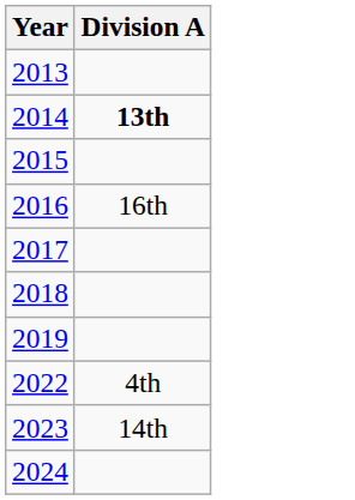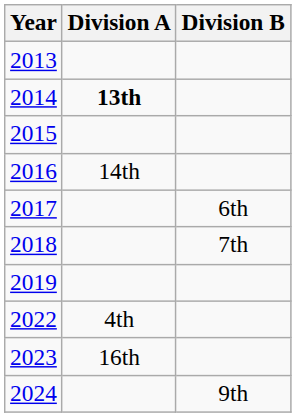 <table class="wikitable" style="text-align:center">
 <tr>
 <th>Year</th>
 <th>Division A</th>
+<th>Division B</th>
 </tr>
 <tr>
 <td><a href='#'>2013</a></td>
+<td></td>
 <td></td>
 </tr>
 <tr>
 <td><a href='#'>2014</a></td>
 <td><strong>13th</strong></td>
+<td></td>
 </tr>
 <tr>
 <td><a href='#'>2015</a></td>
 <td></td>
+<td></td>
 </tr>
 <tr>
 <td><a href='#'>2016</a></td>
-<td>16th</td>
+<td>14th</td>
+<td></td>
 </tr>
 <tr>
 <td><a href='#'>2017</a></td>
 <td></td>
+<td>6th</td>
 </tr>
 <tr>
 <td><a href='#'>2018</a></td>
 <td></td>
+<td>7th</td>
 </tr>
 <tr>
 <td><a href='#'>2019</a></td>
+<td></td>
 <td></td>
 </tr>
 <tr>
 <td><a href='#'>2022</a></td>
 <td>4th</td>
+<td></td>
 </tr>
 <tr>
 <td><a href='#'>2023</a></td>
-<td>14th</td>
+<td>16th</td>
+<td></td>
 </tr>
 <tr>
 <td><a href='#'>2024</a></td>
 <td></td>
+<td>9th</td>
 </tr>
 </table>
